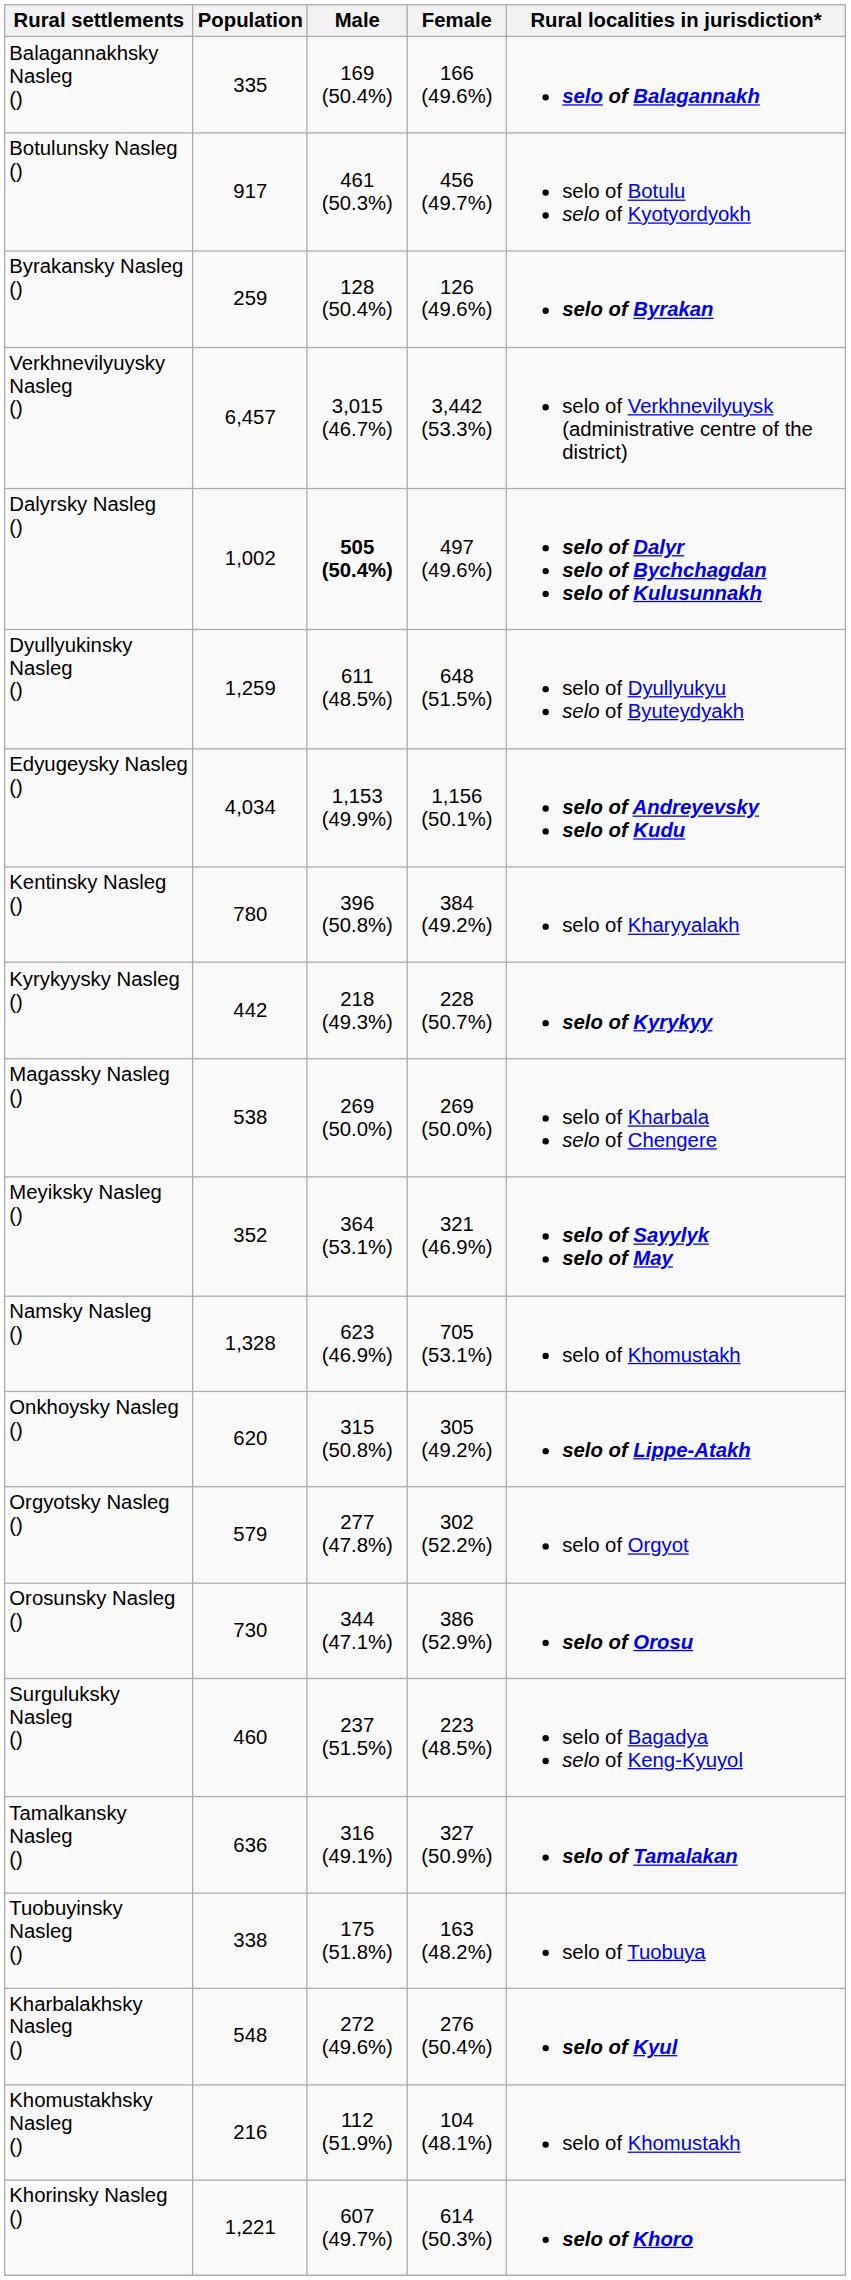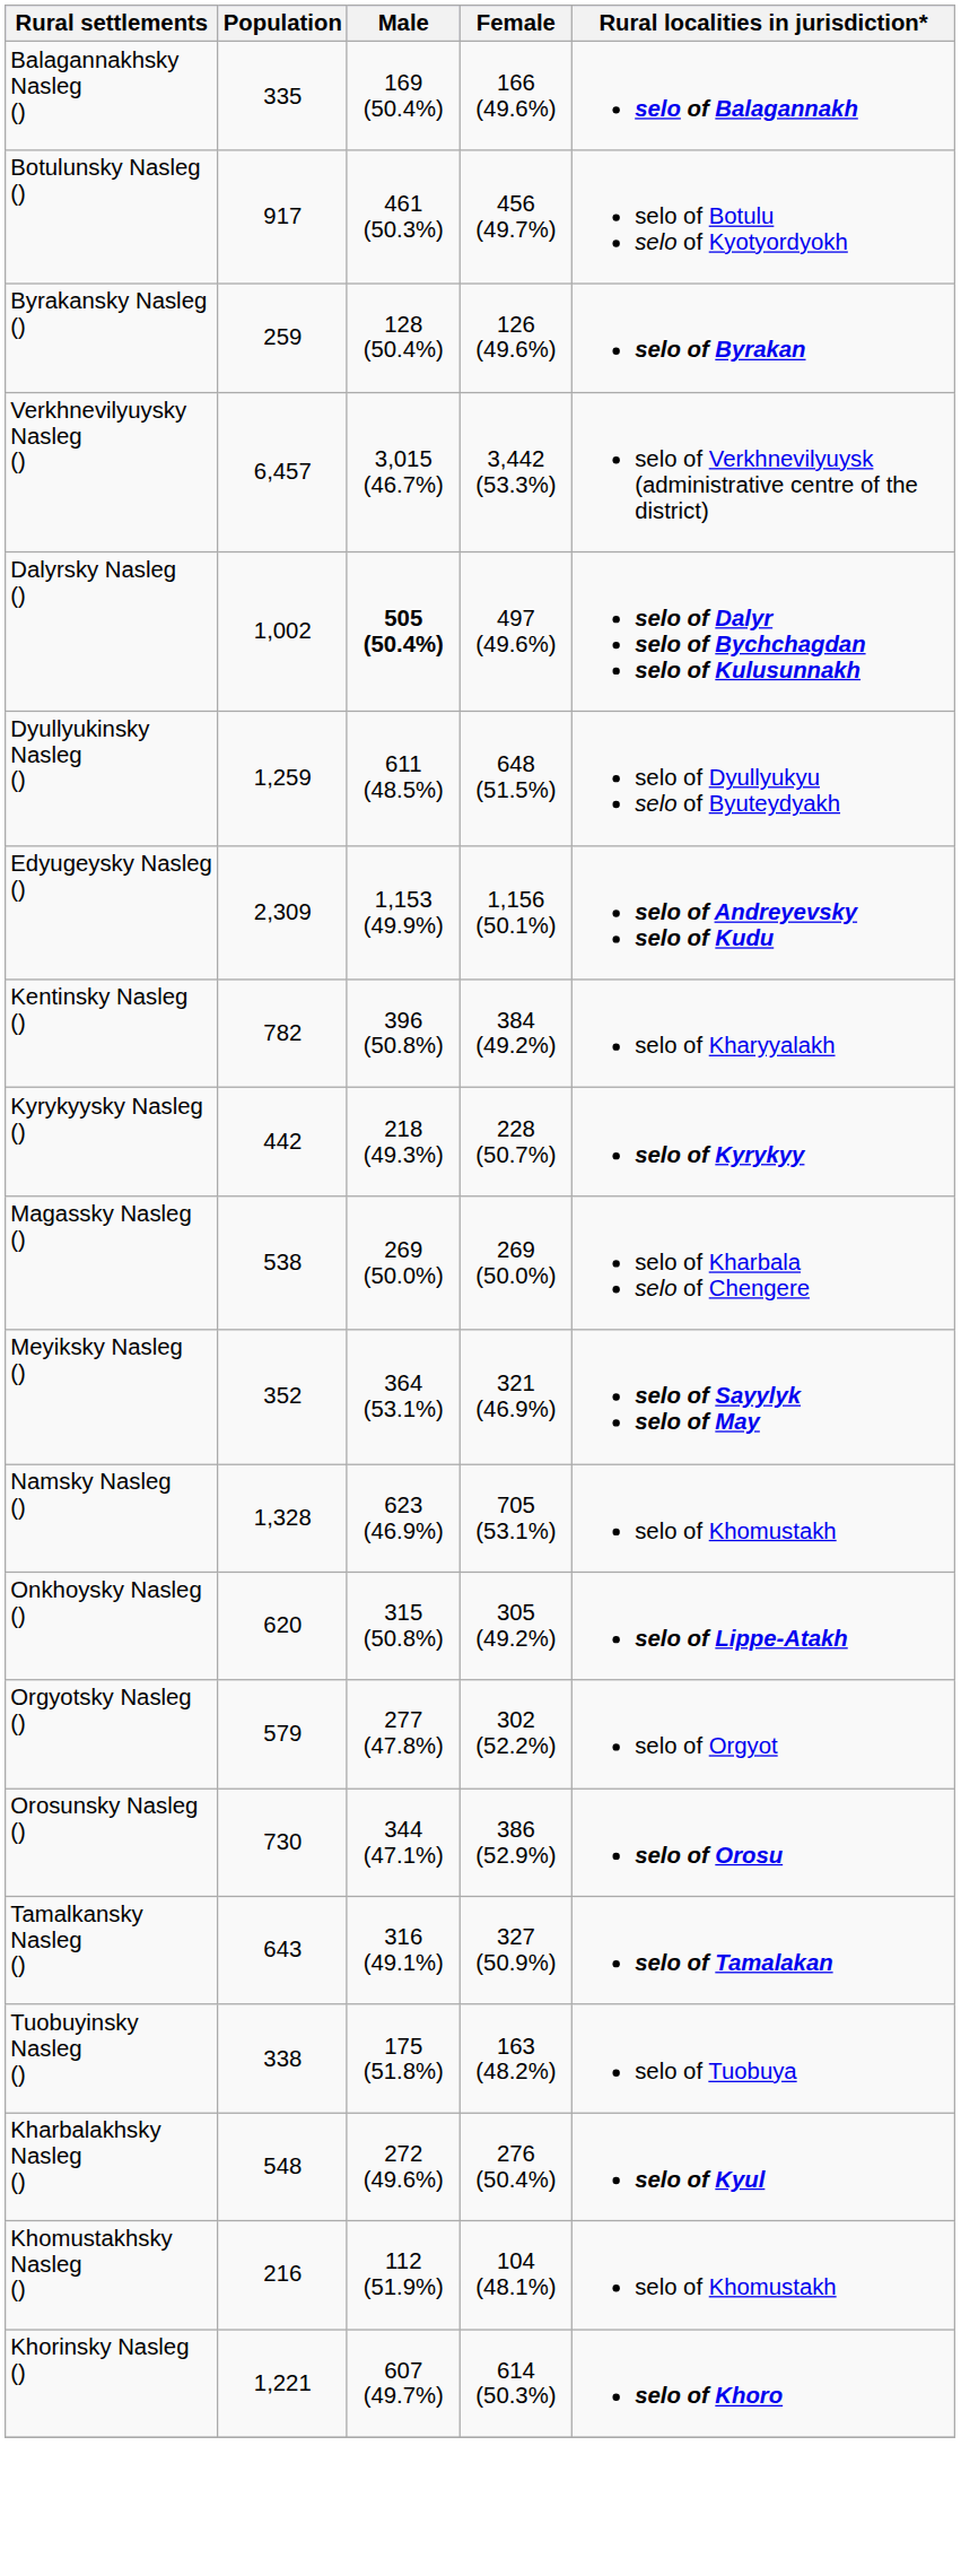 <table class="wikitable" style="width:75%">
 <tr bgcolor="#CCCCFF" align="left">
 <th>Rural settlements</th>
 <th>Population</th>
 <th>Male</th>
 <th>Female</th>
 <th>Rural localities in jurisdiction*</th>
 </tr>
 <tr>
 <td valign="top">Balagannakhsky Nasleg<br>()</td>
 <td align="center">335</td>
 <td align="center">169 (50.4%)</td>
 <td align="center">166 (49.6%)</td>
 <td><br><ul><li><strong><em><a href='#'>selo</a><em> of <a href='#'>Balagannakh</a><strong></li></ul></td>
 </tr>
 <tr>
 <td valign="top">Botulunsky Nasleg<br>()</td>
 <td align="center">917</td>
 <td align="center">461 (50.3%)</td>
 <td align="center">456 (49.7%)</td>
 <td><br><ul><li></em></strong>selo</em> of <a href='#'>Botulu</a></strong></li><li><em>selo</em> of <a href='#'>Kyotyordyokh</a></li></ul></td>
 </tr>
 <tr>
 <td valign="top">Byrakansky Nasleg<br>()</td>
 <td align="center">259</td>
 <td align="center">128 (50.4%)</td>
 <td align="center">126 (49.6%)</td>
 <td><br><ul><li><strong><em>selo<em> of <a href='#'>Byrakan</a><strong></li></ul></td>
 </tr>
 <tr>
 <td valign="top">Verkhnevilyuysky Nasleg<br>()</td>
 <td align="center">6,457</td>
 <td align="center">3,015 (46.7%)</td>
 <td align="center">3,442 (53.3%)</td>
 <td><br><ul><li></em></strong>selo</em> of <a href='#'>Verkhnevilyuysk</a></strong> (administrative centre of the district)</li></ul></td>
 </tr>
 <tr>
 <td valign="top">Dalyrsky Nasleg<br>()</td>
 <td align="center">1,002</td>
 <td align="center"><strong>505 (50.4%)</strong></td>
 <td align="center">497 (49.6%)</td>
 <td><br><ul><li><strong><em>selo<em> of <a href='#'>Dalyr</a><strong></li><li></em>selo<em> of <a href='#'>Bychchagdan</a></li><li></em>selo<em> of <a href='#'>Kulusunnakh</a></li></ul></td>
 </tr>
 <tr>
 <td valign="top">Dyullyukinsky Nasleg<br>()</td>
 <td align="center">1,259</td>
 <td align="center">611 (48.5%)</td>
 <td align="center">648 (51.5%)</td>
 <td><br><ul><li></em></strong>selo</em> of <a href='#'>Dyullyukyu</a></strong></li><li><em>selo</em> of <a href='#'>Byuteydyakh</a></li></ul></td>
 </tr>
 <tr>
 <td valign="top">Edyugeysky Nasleg<br>()</td>
-<td align="center">4,034</td>
+<td align="center">2,309</td>
 <td align="center">1,153 (49.9%)</td>
 <td align="center">1,156 (50.1%)</td>
 <td><br><ul><li><strong><em>selo<em> of <a href='#'>Andreyevsky</a><strong></li><li></em>selo<em> of <a href='#'>Kudu</a></li></ul></td>
 </tr>
 <tr>
 <td valign="top">Kentinsky Nasleg<br>()</td>
-<td align="center">780</td>
+<td align="center">782</td>
 <td align="center">396 (50.8%)</td>
 <td align="center">384 (49.2%)</td>
 <td><br><ul><li></em></strong>selo</em> of <a href='#'>Kharyyalakh</a></strong></li></ul></td>
 </tr>
 <tr>
 <td valign="top">Kyrykyysky Nasleg<br>()</td>
 <td align="center">442</td>
 <td align="center">218 (49.3%)</td>
 <td align="center">228 (50.7%)</td>
 <td><br><ul><li><strong><em>selo<em> of <a href='#'>Kyrykyy</a><strong></li></ul></td>
 </tr>
 <tr>
 <td valign="top">Magassky Nasleg<br>()</td>
 <td align="center">538</td>
 <td align="center">269 (50.0%)</td>
 <td align="center">269 (50.0%)</td>
 <td><br><ul><li></em></strong>selo</em> of <a href='#'>Kharbala</a></strong></li><li><em>selo</em> of <a href='#'>Chengere</a></li></ul></td>
 </tr>
 <tr>
 <td valign="top">Meyiksky Nasleg<br>()</td>
 <td align="center">352</td>
 <td align="center">364 (53.1%)</td>
 <td align="center">321 (46.9%)</td>
 <td><br><ul><li><strong><em>selo<em> of <a href='#'>Sayylyk</a><strong></li><li></em>selo<em> of <a href='#'>May</a></li></ul></td>
 </tr>
 <tr>
 <td valign="top">Namsky Nasleg<br>()</td>
 <td align="center">1,328</td>
 <td align="center">623 (46.9%)</td>
 <td align="center">705 (53.1%)</td>
 <td><br><ul><li></em></strong>selo</em> of <a href='#'>Khomustakh</a></strong></li></ul></td>
 </tr>
 <tr>
 <td valign="top">Onkhoysky Nasleg<br>()</td>
 <td align="center">620</td>
 <td align="center">315 (50.8%)</td>
 <td align="center">305 (49.2%)</td>
 <td><br><ul><li><strong><em>selo<em> of <a href='#'>Lippe-Atakh</a><strong></li></ul></td>
 </tr>
 <tr>
 <td valign="top">Orgyotsky Nasleg<br>()</td>
 <td align="center">579</td>
 <td align="center">277 (47.8%)</td>
 <td align="center">302 (52.2%)</td>
 <td><br><ul><li></em></strong>selo</em> of <a href='#'>Orgyot</a></strong></li></ul></td>
 </tr>
 <tr>
 <td valign="top">Orosunsky Nasleg<br>()</td>
 <td align="center">730</td>
 <td align="center">344 (47.1%)</td>
 <td align="center">386 (52.9%)</td>
 <td><br><ul><li><strong><em>selo<em> of <a href='#'>Orosu</a><strong></li></ul></td>
 </tr>
 <tr>
-<td valign="top">Surguluksky Nasleg<br>()</td>
-<td align="center">460</td>
-<td align="center">237 (51.5%)</td>
-<td align="center">223 (48.5%)</td>
-<td><br><ul><li></em></strong>selo</em> of <a href='#'>Bagadya</a></strong></li><li><em>selo</em> of <a href='#'>Keng-Kyuyol</a></li></ul></td>
-</tr>
-<tr>
 <td valign="top">Tamalkansky Nasleg<br>()</td>
-<td align="center">636</td>
+<td align="center">643</td>
 <td align="center">316 (49.1%)</td>
 <td align="center">327 (50.9%)</td>
 <td><br><ul><li><strong><em>selo<em> of <a href='#'>Tamalakan</a><strong></li></ul></td>
 </tr>
 <tr>
 <td valign="top">Tuobuyinsky Nasleg<br>()</td>
 <td align="center">338</td>
 <td align="center">175 (51.8%)</td>
 <td align="center">163 (48.2%)</td>
 <td><br><ul><li></em></strong>selo</em> of <a href='#'>Tuobuya</a></strong></li></ul></td>
 </tr>
 <tr>
 <td valign="top">Kharbalakhsky Nasleg<br>()</td>
 <td align="center">548</td>
 <td align="center">272 (49.6%)</td>
 <td align="center">276 (50.4%)</td>
 <td><br><ul><li><strong><em>selo<em> of <a href='#'>Kyul</a><strong></li></ul></td>
 </tr>
 <tr>
 <td valign="top">Khomustakhsky Nasleg<br>()</td>
 <td align="center">216</td>
 <td align="center">112 (51.9%)</td>
 <td align="center">104 (48.1%)</td>
 <td><br><ul><li></em></strong>selo</em> of <a href='#'>Khomustakh</a></strong></li></ul></td>
 </tr>
 <tr>
 <td valign="top">Khorinsky Nasleg<br>()</td>
 <td align="center">1,221</td>
 <td align="center">607 (49.7%)</td>
 <td align="center">614 (50.3%)</td>
 <td><br><ul><li><strong><em>selo<em> of <a href='#'>Khoro</a><strong></li></ul></td>
 </tr>
 <tr>
 </tr>
 </table>
